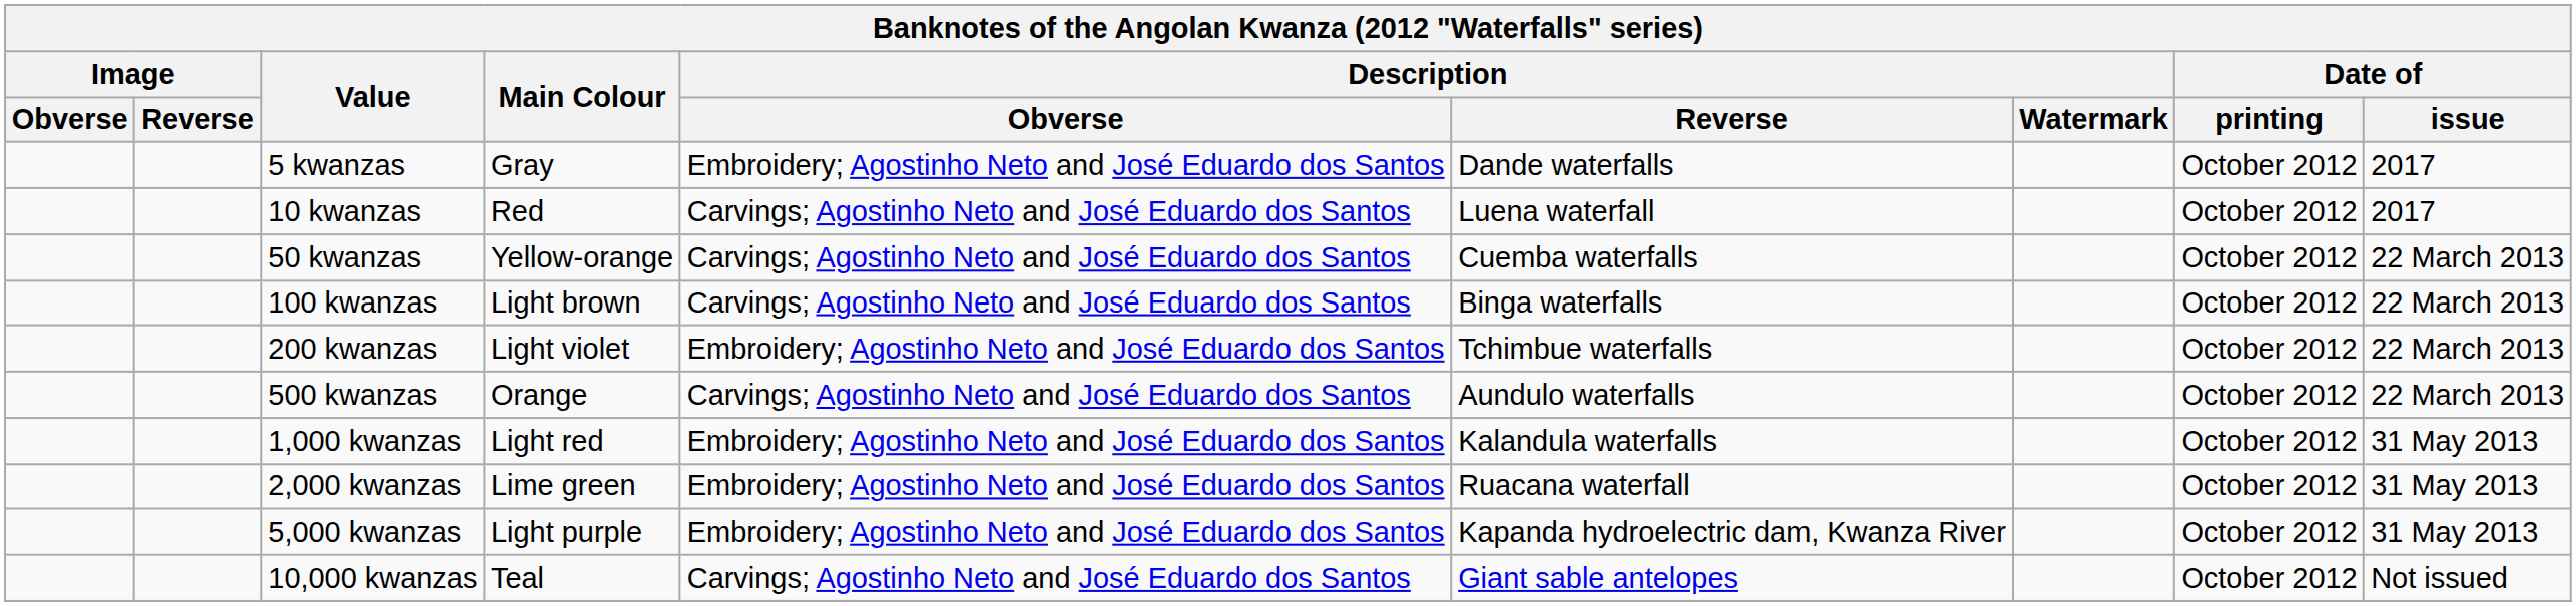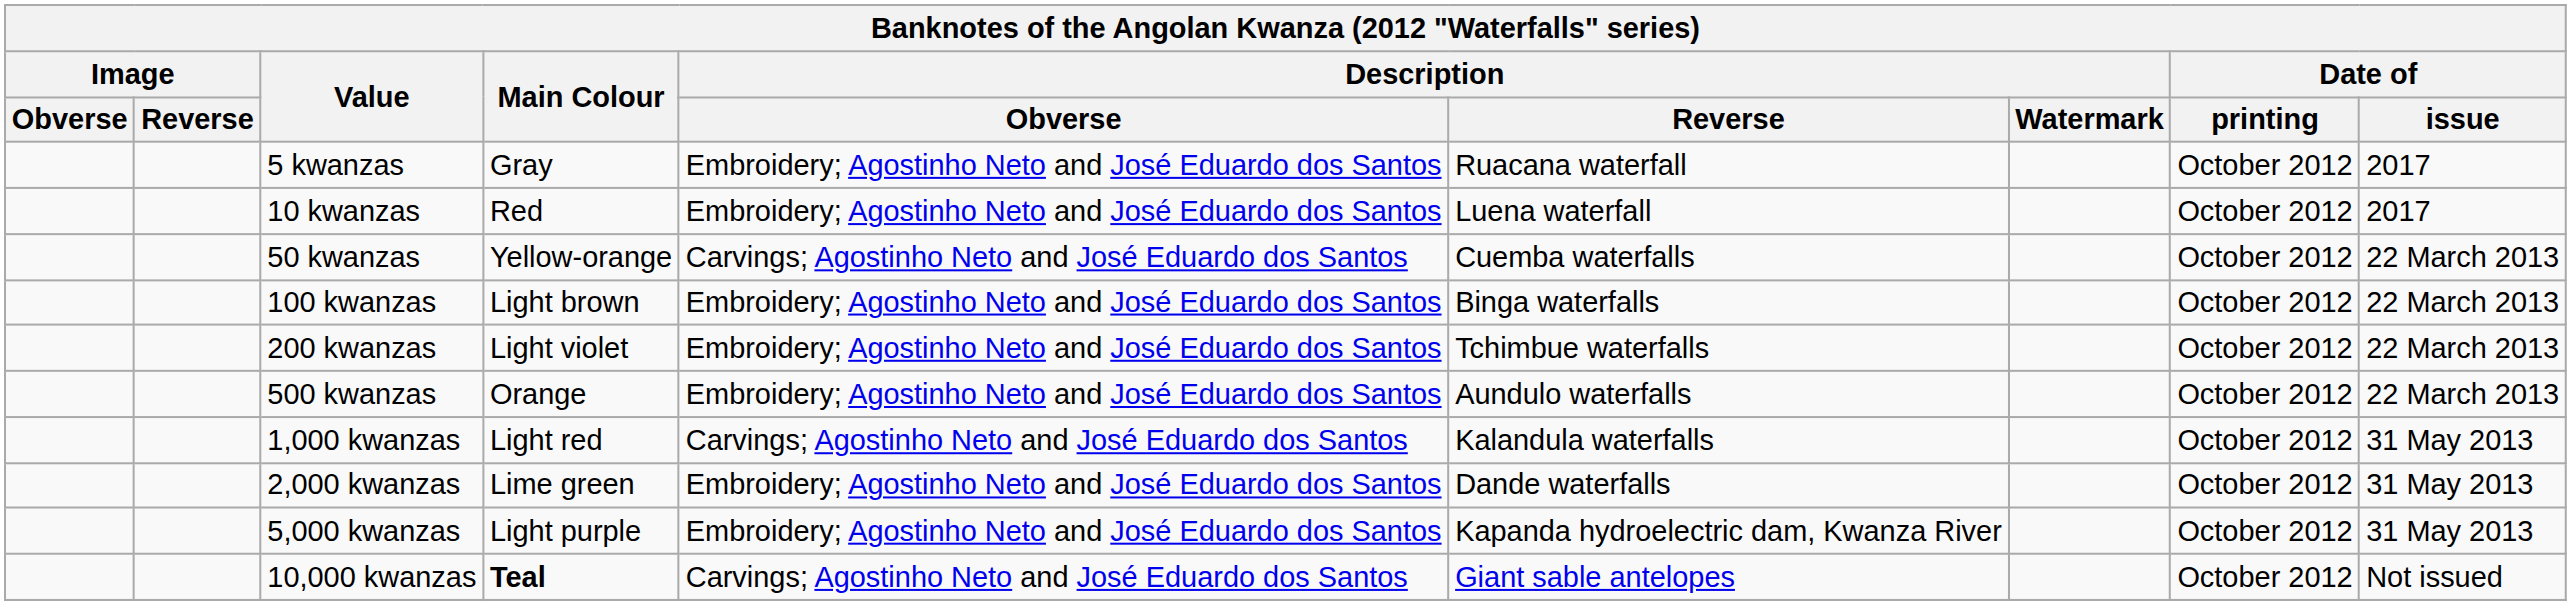 <table class="wikitable" style="font-size: 90%">
 <tr>
 <th colspan="9">Banknotes of the Angolan Kwanza (2012 "Waterfalls" series)</th>
 </tr>
 <tr>
 <th colspan="2">Image</th>
 <th rowspan="2">Value</th>
 <th rowspan="2">Main Colour</th>
 <th colspan="3">Description</th>
 <th colspan="2">Date of</th>
 </tr>
 <tr>
 <th>Obverse</th>
 <th>Reverse</th>
 <th>Obverse</th>
 <th>Reverse</th>
 <th>Watermark</th>
 <th>printing</th>
 <th>issue</th>
 </tr>
 <tr>
 <td></td>
 <td></td>
 <td>5 kwanzas</td>
 <td>Gray</td>
 <td>Embroidery; <a href='#'>Agostinho Neto</a> and <a href='#'>José Eduardo dos Santos</a></td>
-<td>Dande waterfalls</td>
+<td>Ruacana waterfall</td>
 <td></td>
 <td>October 2012</td>
 <td>2017</td>
 </tr>
 <tr>
 <td></td>
 <td></td>
 <td>10 kwanzas</td>
 <td>Red</td>
-<td>Carvings; <a href='#'>Agostinho Neto</a> and <a href='#'>José Eduardo dos Santos</a></td>
+<td>Embroidery; <a href='#'>Agostinho Neto</a> and <a href='#'>José Eduardo dos Santos</a></td>
 <td>Luena waterfall</td>
 <td></td>
 <td>October 2012</td>
 <td>2017</td>
 </tr>
 <tr>
 <td></td>
 <td></td>
 <td>50 kwanzas</td>
 <td>Yellow-orange</td>
 <td>Carvings; <a href='#'>Agostinho Neto</a> and <a href='#'>José Eduardo dos Santos</a></td>
 <td>Cuemba waterfalls</td>
 <td></td>
 <td>October 2012</td>
 <td>22 March 2013</td>
 </tr>
 <tr>
 <td></td>
 <td></td>
 <td>100 kwanzas</td>
 <td>Light brown</td>
-<td>Carvings; <a href='#'>Agostinho Neto</a> and <a href='#'>José Eduardo dos Santos</a></td>
+<td>Embroidery; <a href='#'>Agostinho Neto</a> and <a href='#'>José Eduardo dos Santos</a></td>
 <td>Binga waterfalls</td>
 <td></td>
 <td>October 2012</td>
 <td>22 March 2013</td>
 </tr>
 <tr>
 <td></td>
 <td></td>
 <td>200 kwanzas</td>
 <td>Light violet</td>
 <td>Embroidery; <a href='#'>Agostinho Neto</a> and <a href='#'>José Eduardo dos Santos</a></td>
 <td>Tchimbue waterfalls</td>
 <td></td>
 <td>October 2012</td>
 <td>22 March 2013</td>
 </tr>
 <tr>
 <td></td>
 <td></td>
 <td>500 kwanzas</td>
 <td>Orange</td>
-<td>Carvings; <a href='#'>Agostinho Neto</a> and <a href='#'>José Eduardo dos Santos</a></td>
+<td>Embroidery; <a href='#'>Agostinho Neto</a> and <a href='#'>José Eduardo dos Santos</a></td>
 <td>Aundulo waterfalls</td>
 <td></td>
 <td>October 2012</td>
 <td>22 March 2013</td>
 </tr>
 <tr>
 <td></td>
 <td></td>
 <td>1,000 kwanzas</td>
 <td>Light red</td>
-<td>Embroidery; <a href='#'>Agostinho Neto</a> and <a href='#'>José Eduardo dos Santos</a></td>
+<td>Carvings; <a href='#'>Agostinho Neto</a> and <a href='#'>José Eduardo dos Santos</a></td>
 <td>Kalandula waterfalls</td>
 <td></td>
 <td>October 2012</td>
 <td>31 May 2013</td>
 </tr>
 <tr>
 <td></td>
 <td></td>
 <td>2,000 kwanzas</td>
 <td>Lime green</td>
 <td>Embroidery; <a href='#'>Agostinho Neto</a> and <a href='#'>José Eduardo dos Santos</a></td>
-<td>Ruacana waterfall</td>
+<td>Dande waterfalls</td>
 <td></td>
 <td>October 2012</td>
 <td>31 May 2013</td>
 </tr>
 <tr>
 <td></td>
 <td></td>
 <td>5,000 kwanzas</td>
 <td>Light purple</td>
 <td>Embroidery; <a href='#'>Agostinho Neto</a> and <a href='#'>José Eduardo dos Santos</a></td>
 <td>Kapanda hydroelectric dam, Kwanza River</td>
 <td></td>
 <td>October 2012</td>
 <td>31 May 2013</td>
 </tr>
 <tr>
 <td></td>
 <td></td>
 <td>10,000 kwanzas</td>
-<td>Teal</td>
+<td><strong>Teal</strong></td>
 <td>Carvings; <a href='#'>Agostinho Neto</a> and <a href='#'>José Eduardo dos Santos</a></td>
 <td><a href='#'>Giant sable antelopes</a></td>
 <td></td>
 <td>October 2012</td>
 <td>Not issued</td>
 </tr>
 <tr>
 </tr>
 </table>
